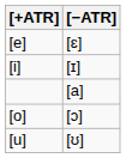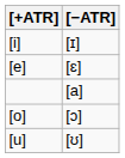 <table class="wikitable">
 <tr>
 <th>[+ATR]</th>
 <th>[−ATR]</th>
 </tr>
 <tr>
+<td>[i]</td>
+<td>[ɪ]</td>
+</tr>
+<tr>
 <td>[e]</td>
 <td>[ɛ]</td>
-</tr>
-<tr>
-<td>[i]</td>
-<td>[ɪ]</td>
 </tr>
 <tr>
 <td></td>
 <td>[a]</td>
 </tr>
 <tr>
 <td>[o]</td>
 <td>[ɔ]</td>
 </tr>
 <tr>
 <td>[u]</td>
 <td>[ʊ]</td>
 </tr>
 </table>
